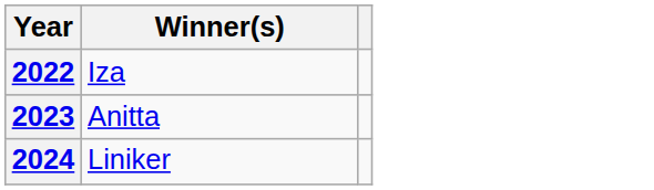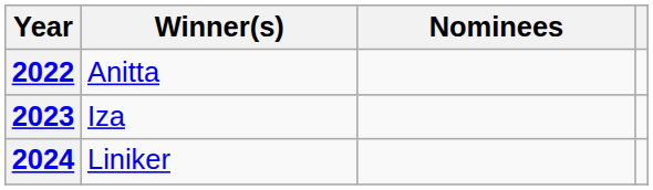 <table class="wikitable sortable">
 <tr>
 <th scope="col">Year</th>
 <th scope="col" style="width:150px;">Winner(s)</th>
+<th scope="col" style="width:150px;">Nominees</th>
 <th scope="col" class="unsortable"></th>
 </tr>
 <tr>
 <th scope="row"><a href='#'>2022</a></th>
-<td><a href='#'>Iza</a></td>
+<td><a href='#'>Anitta</a></td>
+<td></td>
 <td></td>
 </tr>
 <tr>
 <th scope="row"><a href='#'>2023</a></th>
-<td><a href='#'>Anitta</a></td>
+<td><a href='#'>Iza</a></td>
+<td></td>
 <td></td>
 </tr>
 <tr>
 <th scope="row"><a href='#'>2024</a></th>
 <td><a href='#'>Liniker</a></td>
 <td></td>
+<td></td>
 </tr>
 </table>
